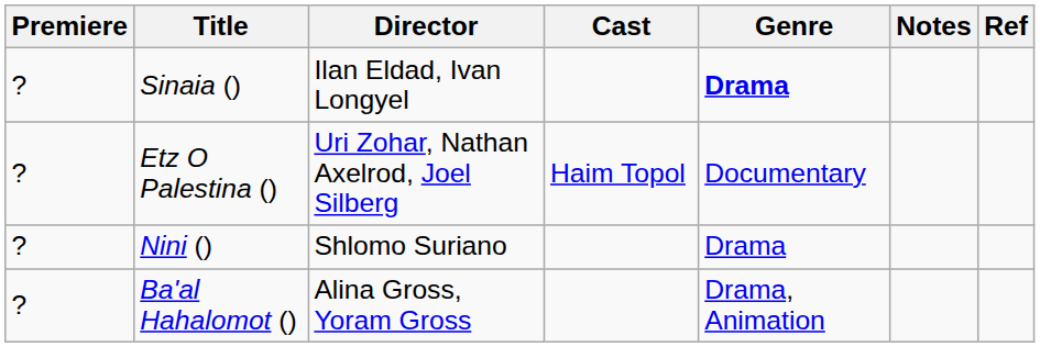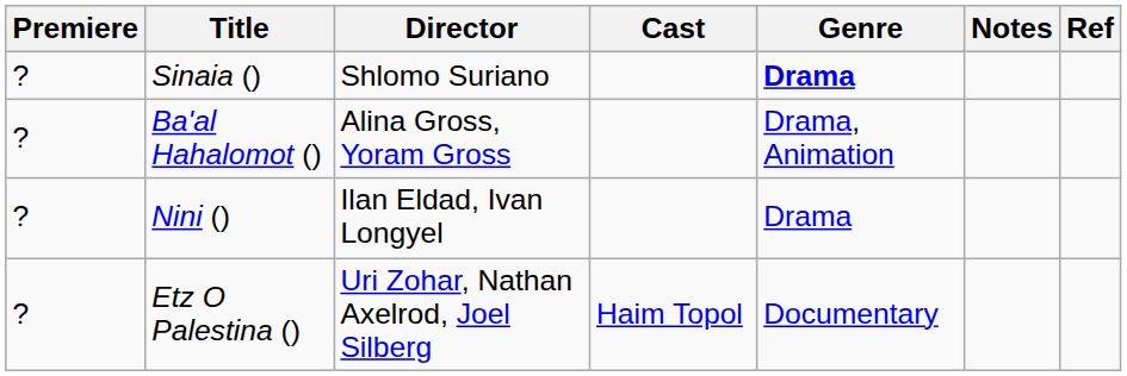 <table class="wikitable">
 <tr>
 <th>Premiere</th>
 <th>Title</th>
 <th>Director</th>
 <th width=15%>Cast</th>
 <th>Genre</th>
 <th>Notes</th>
 <th>Ref</th>
 </tr>
 <tr>
 <td>?</td>
 <td><em>Sinaia</em> ()</td>
+<td>Shlomo Suriano</td>
+<td></td>
+<td><strong><a href='#'>Drama</a></strong></td>
+<td></td>
+<td></td>
+</tr>
+<tr>
+<td>?</td>
+<td><em><a href='#'>Ba'al Hahalomot</a></em> ()</td>
+<td>Alina Gross, <a href='#'>Yoram Gross</a></td>
+<td></td>
+<td><a href='#'>Drama</a>, <a href='#'>Animation</a></td>
+<td></td>
+<td></td>
+</tr>
+<tr>
+<td>?</td>
+<td><em><a href='#'>Nini</a></em> ()</td>
 <td>Ilan Eldad, Ivan Longyel</td>
 <td></td>
-<td><strong><a href='#'>Drama</a></strong></td>
+<td><a href='#'>Drama</a></td>
 <td></td>
 <td></td>
 </tr>
 <tr>
 <td>?</td>
 <td><em>Etz O Palestina</em> ()</td>
 <td><a href='#'>Uri Zohar</a>, Nathan Axelrod, <a href='#'>Joel Silberg</a></td>
 <td><a href='#'>Haim Topol</a></td>
 <td><a href='#'>Documentary</a></td>
 <td></td>
 <td></td>
 </tr>
-<tr>
-<td>?</td>
-<td><em><a href='#'>Nini</a></em> ()</td>
-<td>Shlomo Suriano</td>
-<td></td>
-<td><a href='#'>Drama</a></td>
-<td></td>
-<td></td>
-</tr>
-<tr>
-<td>?</td>
-<td><em><a href='#'>Ba'al Hahalomot</a></em> ()</td>
-<td>Alina Gross, <a href='#'>Yoram Gross</a></td>
-<td></td>
-<td><a href='#'>Drama</a>, <a href='#'>Animation</a></td>
-<td></td>
-<td></td>
-</tr>
 </table>
